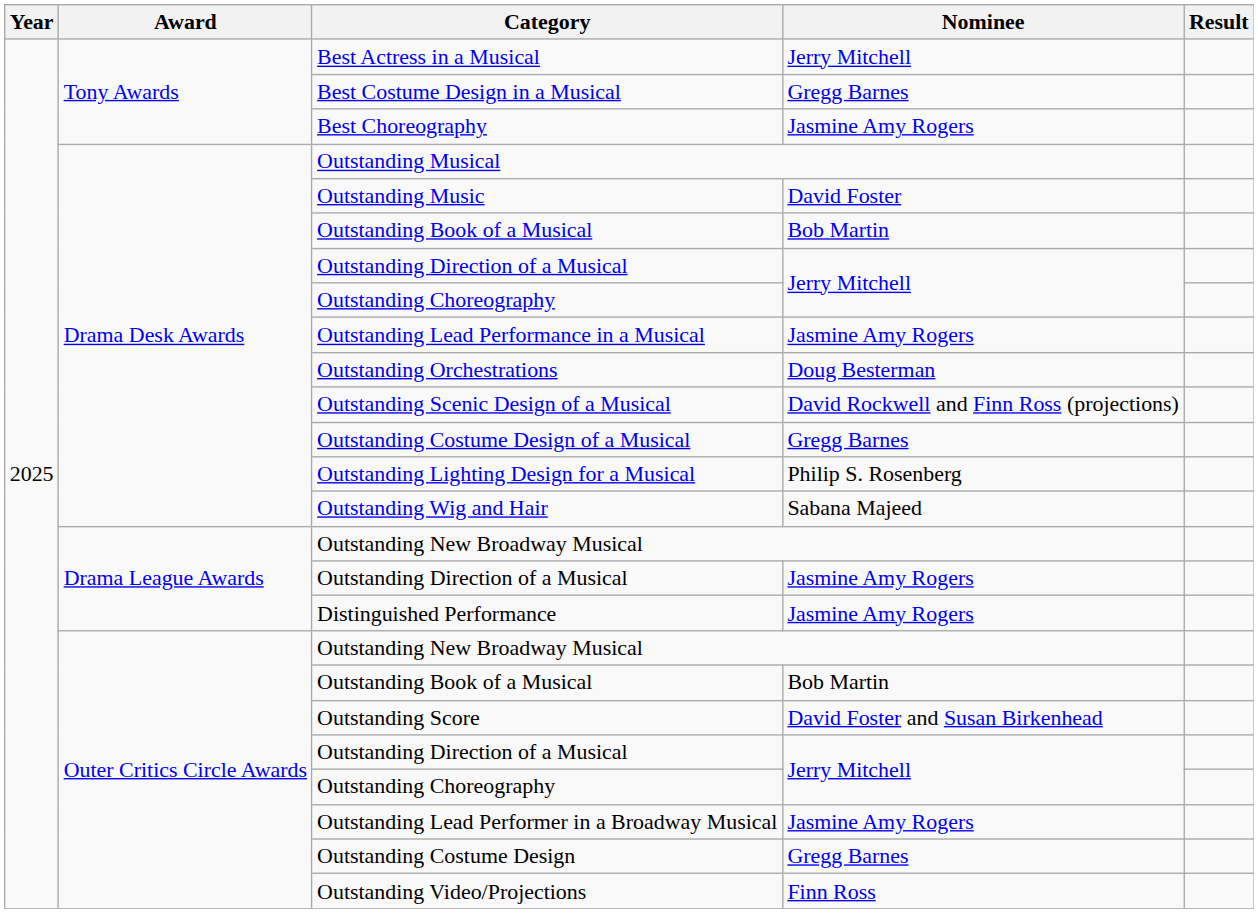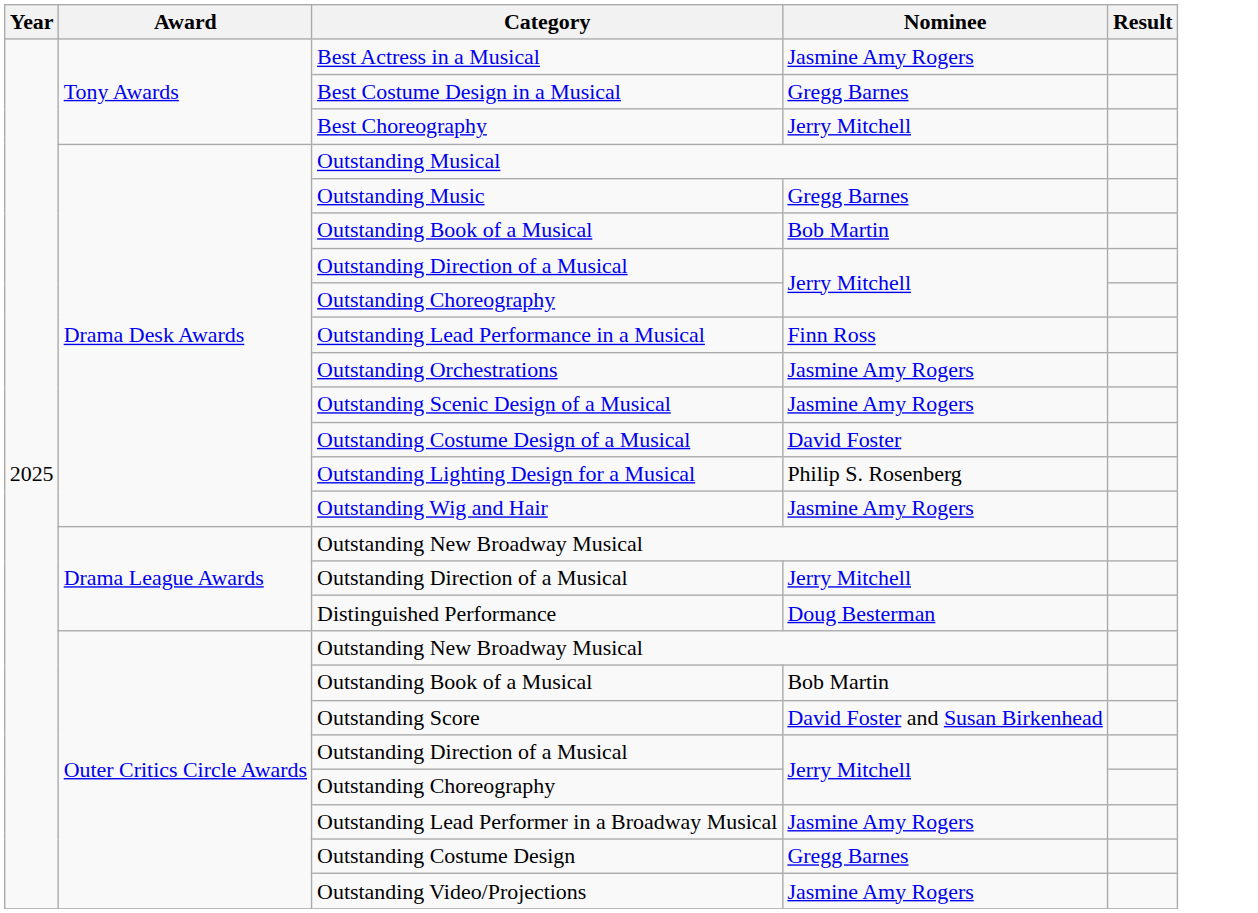 <table class="wikitable" style="white-space:nowrap;">
 <tr>
 <th>Year</th>
 <th>Award</th>
 <th>Category</th>
 <th>Nominee</th>
 <th>Result</th>
 </tr>
 <tr>
 <td rowspan="25">2025</td>
 <td rowspan="3"><a href='#'>Tony Awards</a></td>
 <td><a href='#'>Best Actress in a Musical</a></td>
-<td><a href='#'>Jerry Mitchell</a></td>
+<td><a href='#'>Jasmine Amy Rogers</a></td>
 <td></td>
 </tr>
 <tr>
 <td><a href='#'>Best Costume Design in a Musical</a></td>
 <td><a href='#'>Gregg Barnes</a></td>
 <td></td>
 </tr>
 <tr>
 <td><a href='#'>Best Choreography</a></td>
-<td><a href='#'>Jasmine Amy Rogers</a></td>
+<td><a href='#'>Jerry Mitchell</a></td>
 <td></td>
 </tr>
 <tr>
 <td rowspan="11"><a href='#'>Drama Desk Awards</a></td>
 <td colspan=2><a href='#'>Outstanding Musical</a></td>
 <td></td>
 </tr>
 <tr>
 <td><a href='#'>Outstanding Music</a></td>
-<td><a href='#'>David Foster</a></td>
+<td><a href='#'>Gregg Barnes</a></td>
 <td></td>
 </tr>
 <tr>
 <td><a href='#'>Outstanding Book of a Musical</a></td>
 <td><a href='#'>Bob Martin</a></td>
 <td></td>
 </tr>
 <tr>
 <td><a href='#'>Outstanding Direction of a Musical</a></td>
 <td rowspan=2><a href='#'>Jerry Mitchell</a></td>
 <td></td>
 </tr>
 <tr>
 <td><a href='#'>Outstanding Choreography</a></td>
 <td></td>
 </tr>
 <tr>
 <td><a href='#'>Outstanding Lead Performance in a Musical</a></td>
+<td><a href='#'>Finn Ross</a></td>
+<td></td>
+</tr>
+<tr>
+<td><a href='#'>Outstanding Orchestrations</a></td>
 <td><a href='#'>Jasmine Amy Rogers</a></td>
 <td></td>
 </tr>
 <tr>
-<td><a href='#'>Outstanding Orchestrations</a></td>
-<td><a href='#'>Doug Besterman</a></td>
-<td></td>
-</tr>
-<tr>
 <td><a href='#'>Outstanding Scenic Design of a Musical</a></td>
-<td><a href='#'>David Rockwell</a> and <a href='#'>Finn Ross</a> (projections)</td>
+<td><a href='#'>Jasmine Amy Rogers</a></td>
 <td></td>
 </tr>
 <tr>
 <td><a href='#'>Outstanding Costume Design of a Musical</a></td>
-<td><a href='#'>Gregg Barnes</a></td>
+<td><a href='#'>David Foster</a></td>
 <td></td>
 </tr>
 <tr>
 <td><a href='#'>Outstanding Lighting Design for a Musical</a></td>
 <td>Philip S. Rosenberg</td>
 <td></td>
 </tr>
 <tr>
 <td><a href='#'>Outstanding Wig and Hair</a></td>
-<td>Sabana Majeed</td>
+<td><a href='#'>Jasmine Amy Rogers</a></td>
 <td></td>
 </tr>
 <tr>
 <td rowspan="3"><a href='#'>Drama League Awards</a></td>
 <td colspan=2>Outstanding New Broadway Musical</td>
 <td></td>
 </tr>
 <tr>
 <td>Outstanding Direction of a Musical</td>
-<td><a href='#'>Jasmine Amy Rogers</a></td>
+<td><a href='#'>Jerry Mitchell</a></td>
 <td></td>
 </tr>
 <tr>
 <td>Distinguished Performance</td>
-<td><a href='#'>Jasmine Amy Rogers</a></td>
+<td><a href='#'>Doug Besterman</a></td>
 <td></td>
 </tr>
 <tr>
 <td rowspan="8"><a href='#'>Outer Critics Circle Awards</a></td>
 <td colspan=2>Outstanding New Broadway Musical</td>
 <td></td>
 </tr>
 <tr>
 <td>Outstanding Book of a Musical</td>
 <td>Bob Martin</td>
 <td></td>
 </tr>
 <tr>
 <td>Outstanding Score</td>
 <td><a href='#'>David Foster</a> and <a href='#'>Susan Birkenhead</a></td>
 <td></td>
 </tr>
 <tr>
 <td>Outstanding Direction of a Musical</td>
 <td rowspan=2><a href='#'>Jerry Mitchell</a></td>
 <td></td>
 </tr>
 <tr>
 <td>Outstanding Choreography</td>
 <td></td>
 </tr>
 <tr>
 <td>Outstanding Lead Performer in a Broadway Musical</td>
 <td><a href='#'>Jasmine Amy Rogers</a></td>
 <td></td>
 </tr>
 <tr>
 <td>Outstanding Costume Design</td>
 <td><a href='#'>Gregg Barnes</a></td>
 <td></td>
 </tr>
 <tr>
 <td>Outstanding Video/Projections</td>
-<td><a href='#'>Finn Ross</a></td>
+<td><a href='#'>Jasmine Amy Rogers</a></td>
 <td></td>
 </tr>
 </table>
